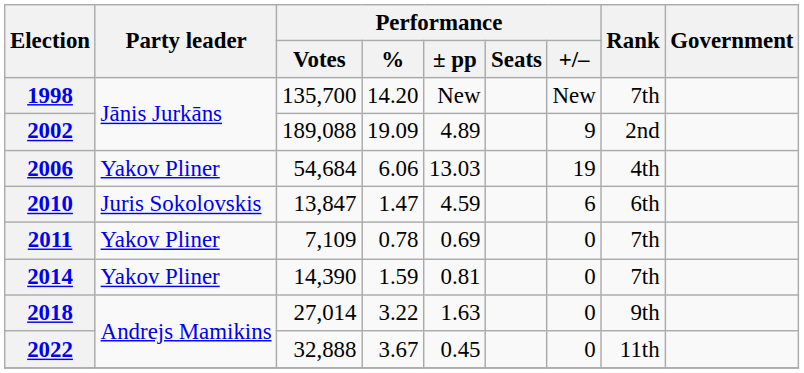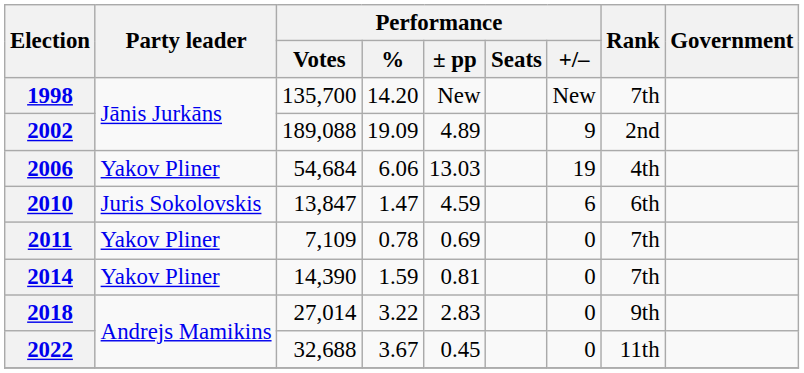 <table class=wikitable style=text-align:right>
 <tr>
 <th rowspan=2>Election</th>
 <th rowspan=2>Party leader</th>
 <th colspan=5>Performance</th>
 <th rowspan=2>Rank</th>
 <th rowspan=2>Government</th>
 </tr>
 <tr>
 <th>Votes</th>
 <th>%</th>
 <th>± pp</th>
 <th>Seats</th>
 <th>+/–</th>
 </tr>
 <tr>
 <th><a href='#'>1998</a></th>
 <td align=left rowspan=2><a href='#'>Jānis Jurkāns</a></td>
 <td>135,700</td>
 <td>14.20</td>
 <td>New</td>
 <td></td>
 <td>New</td>
 <td> 7th</td>
 <td></td>
 </tr>
 <tr>
 <th><a href='#'>2002</a></th>
 <td>189,088</td>
 <td>19.09</td>
 <td> 4.89</td>
 <td></td>
 <td> 9</td>
 <td> 2nd</td>
 <td></td>
 </tr>
 <tr>
 <th><a href='#'>2006</a></th>
 <td align=left><a href='#'>Yakov Pliner</a></td>
 <td>54,684</td>
 <td>6.06</td>
 <td> 13.03</td>
 <td></td>
 <td> 19</td>
 <td>4th</td>
 <td></td>
 </tr>
 <tr>
 <th><a href='#'>2010</a></th>
 <td align=left><a href='#'>Juris Sokolovskis</a></td>
 <td>13,847</td>
 <td>1.47</td>
 <td> 4.59</td>
 <td></td>
 <td> 6</td>
 <td> 6th</td>
 <td></td>
 </tr>
 <tr>
 <th><a href='#'>2011</a></th>
 <td align=left><a href='#'>Yakov Pliner</a></td>
 <td>7,109</td>
 <td>0.78</td>
 <td> 0.69</td>
 <td></td>
 <td> 0</td>
 <td> 7th</td>
 <td></td>
 </tr>
 <tr>
 <th><a href='#'>2014</a></th>
 <td align=left><a href='#'>Yakov Pliner</a></td>
 <td>14,390</td>
 <td>1.59</td>
 <td> 0.81</td>
 <td></td>
 <td> 0</td>
 <td> 7th</td>
 <td></td>
 </tr>
 <tr>
 <th><a href='#'>2018</a></th>
 <td align=left rowspan=2><a href='#'>Andrejs Mamikins</a></td>
 <td>27,014</td>
 <td>3.22</td>
-<td> 1.63</td>
+<td> 2.83</td>
 <td></td>
 <td> 0</td>
 <td> 9th</td>
 <td></td>
 </tr>
 <tr>
 <th><a href='#'>2022</a></th>
-<td>32,888</td>
+<td>32,688</td>
 <td>3.67</td>
 <td> 0.45</td>
 <td></td>
 <td> 0</td>
 <td> 11th</td>
 <td></td>
 </tr>
 <tr>
 </tr>
 </table>
